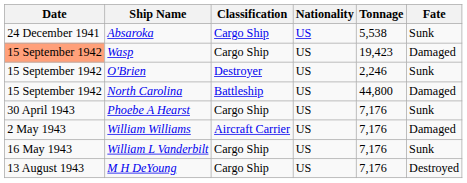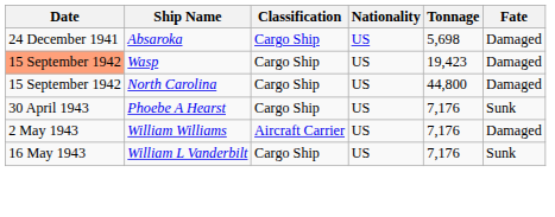 <table class="wikitable">
 <tr>
 <th>Date</th>
 <th>Ship Name</th>
 <th>Classification</th>
 <th>Nationality</th>
 <th>Tonnage</th>
 <th>Fate</th>
 </tr>
 <tr>
 <td>24 December 1941</td>
 <td><em><a href='#'>Absaroka</a></em></td>
 <td><a href='#'>Cargo Ship</a></td>
 <td><a href='#'>US</a></td>
-<td>5,538</td>
-<td>Sunk</td>
+<td>5,698</td>
+<td>Damaged</td>
 </tr>
 <tr>
 <td style="background: lightsalmon;">15 September 1942</td>
 <td><em><a href='#'>Wasp</a></em></td>
 <td>Cargo Ship</td>
 <td>US</td>
 <td>19,423</td>
 <td>Damaged</td>
 </tr>
 <tr>
 <td>15 September 1942</td>
-<td><a href='#'><em>O'Brien</em></a></td>
-<td><a href='#'>Destroyer</a></td>
-<td>US</td>
-<td>2,246</td>
-<td>Sunk</td>
-</tr>
-<tr>
-<td>15 September 1942</td>
 <td><em><a href='#'>North Carolina</a></em></td>
-<td><a href='#'>Battleship</a></td>
+<td>Cargo Ship</td>
 <td>US</td>
 <td>44,800</td>
 <td>Damaged</td>
 </tr>
 <tr>
 <td>30 April 1943</td>
 <td><em><a href='#'>Phoebe A Hearst</a></em></td>
 <td>Cargo Ship</td>
 <td>US</td>
 <td>7,176</td>
 <td>Sunk</td>
 </tr>
 <tr>
 <td>2 May 1943</td>
 <td><em><a href='#'>William Williams</a></em></td>
 <td><a href='#'>Aircraft Carrier</a></td>
 <td>US</td>
 <td>7,176</td>
 <td>Damaged</td>
 </tr>
 <tr>
 <td>16 May 1943</td>
 <td><em><a href='#'>William L Vanderbilt</a></em></td>
 <td>Cargo Ship</td>
 <td>US</td>
 <td>7,176</td>
 <td>Sunk</td>
 </tr>
-<tr>
-<td>13 August 1943</td>
-<td><em><a href='#'>M H DeYoung</a></em></td>
-<td>Cargo Ship</td>
-<td>US</td>
-<td>7,176</td>
-<td>Destroyed</td>
-</tr>
 </table>
